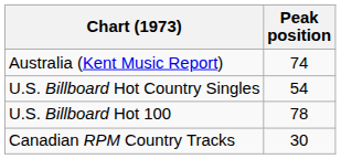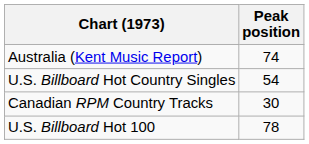 <table class="wikitable">
 <tr>
 <th align="left">Chart (1973)</th>
 <th align="center">Peak<br>position</th>
 </tr>
 <tr>
 <td>Australia (<a href='#'>Kent Music Report</a>)</td>
 <td align="center">74</td>
 </tr>
 <tr>
 <td align="left">U.S. <em>Billboard</em> Hot Country Singles</td>
 <td align="center">54</td>
 </tr>
 <tr>
+<td align="left">Canadian <em>RPM</em> Country Tracks</td>
+<td align="center">30</td>
+</tr>
+<tr>
 <td align="left">U.S. <em>Billboard</em> Hot 100</td>
 <td align="center">78</td>
 </tr>
-<tr>
-<td align="left">Canadian <em>RPM</em> Country Tracks</td>
-<td align="center">30</td>
-</tr>
 </table>
